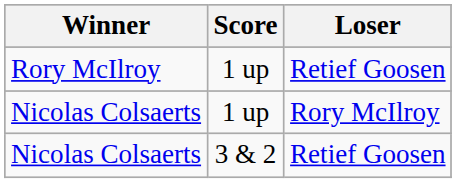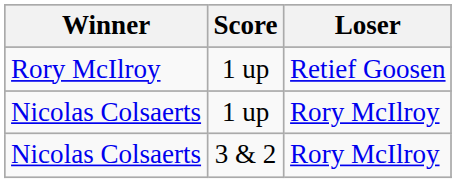 <table class="wikitable" font-size:95%;">
 <tr>
 <th>Winner</th>
 <th>Score</th>
 <th>Loser</th>
 </tr>
 <tr>
 <td><a href='#'>Rory McIlroy</a></td>
 <td align=center>1 up</td>
 <td><a href='#'>Retief Goosen</a></td>
 </tr>
 <tr>
 <td><a href='#'>Nicolas Colsaerts</a></td>
 <td align=center>1 up</td>
 <td><a href='#'>Rory McIlroy</a></td>
 </tr>
 <tr>
 <td><a href='#'>Nicolas Colsaerts</a></td>
 <td align=center>3 & 2</td>
-<td><a href='#'>Retief Goosen</a></td>
+<td><a href='#'>Rory McIlroy</a></td>
 </tr>
 </table>
